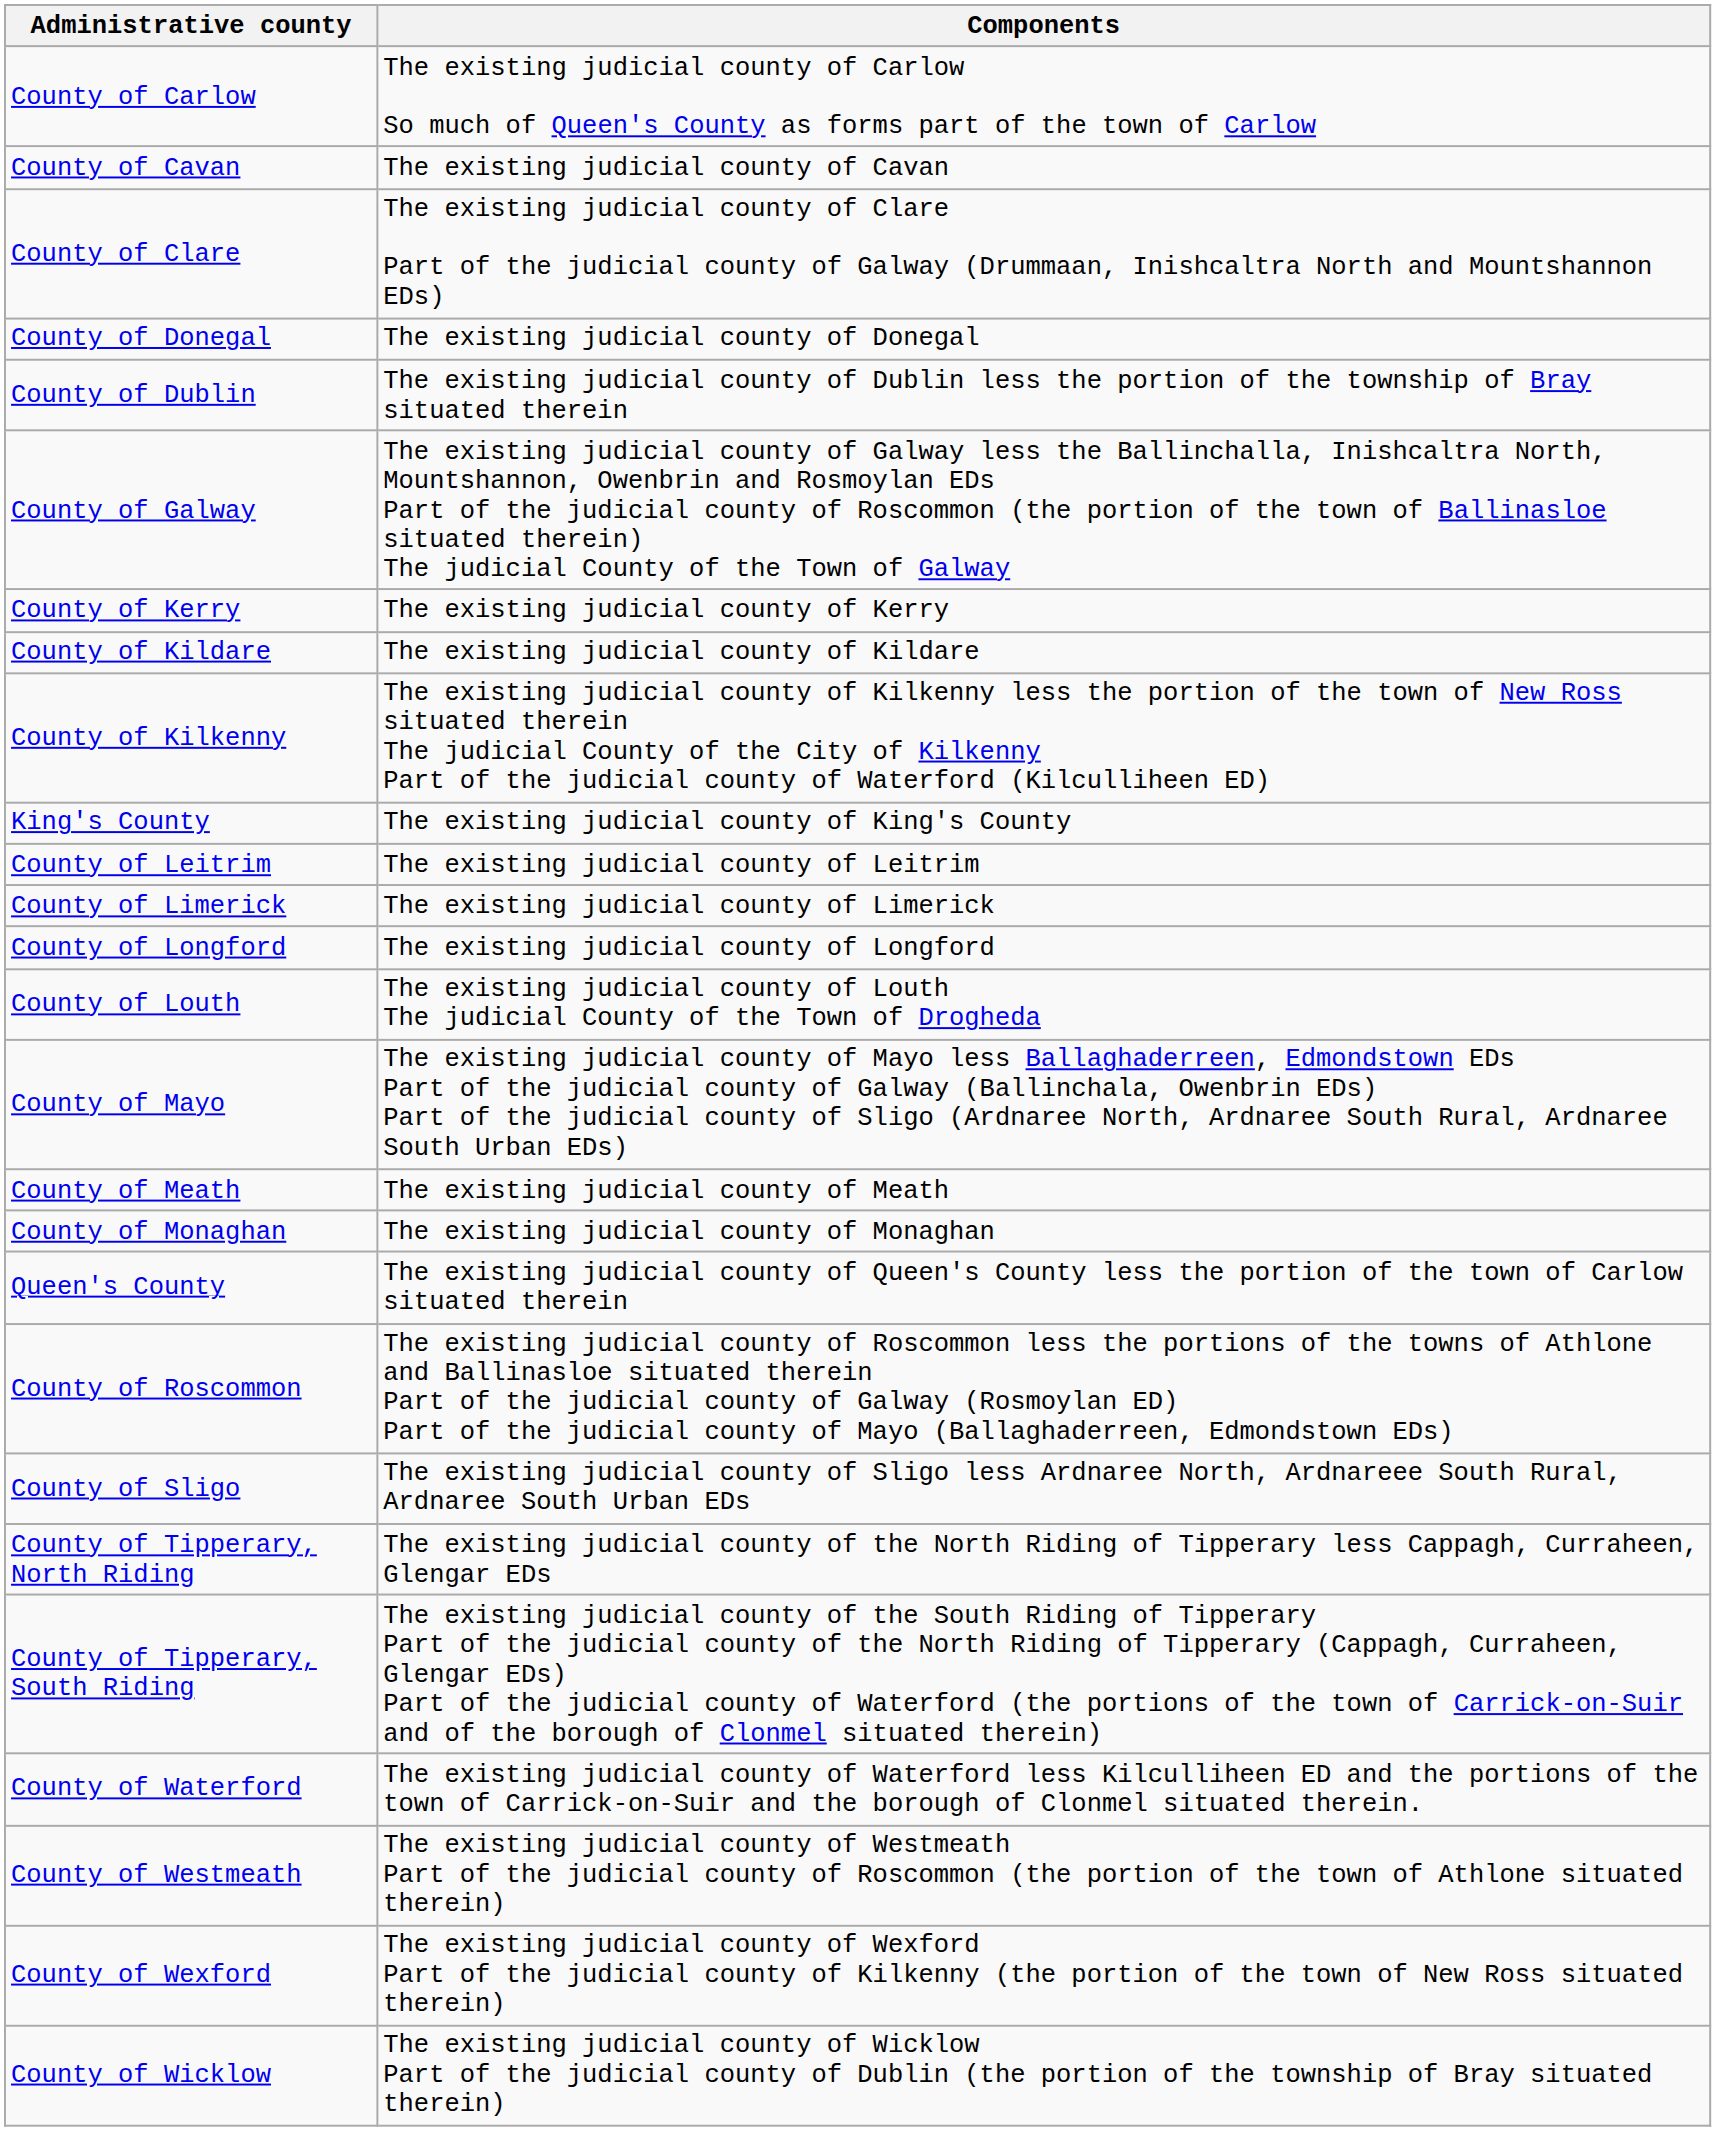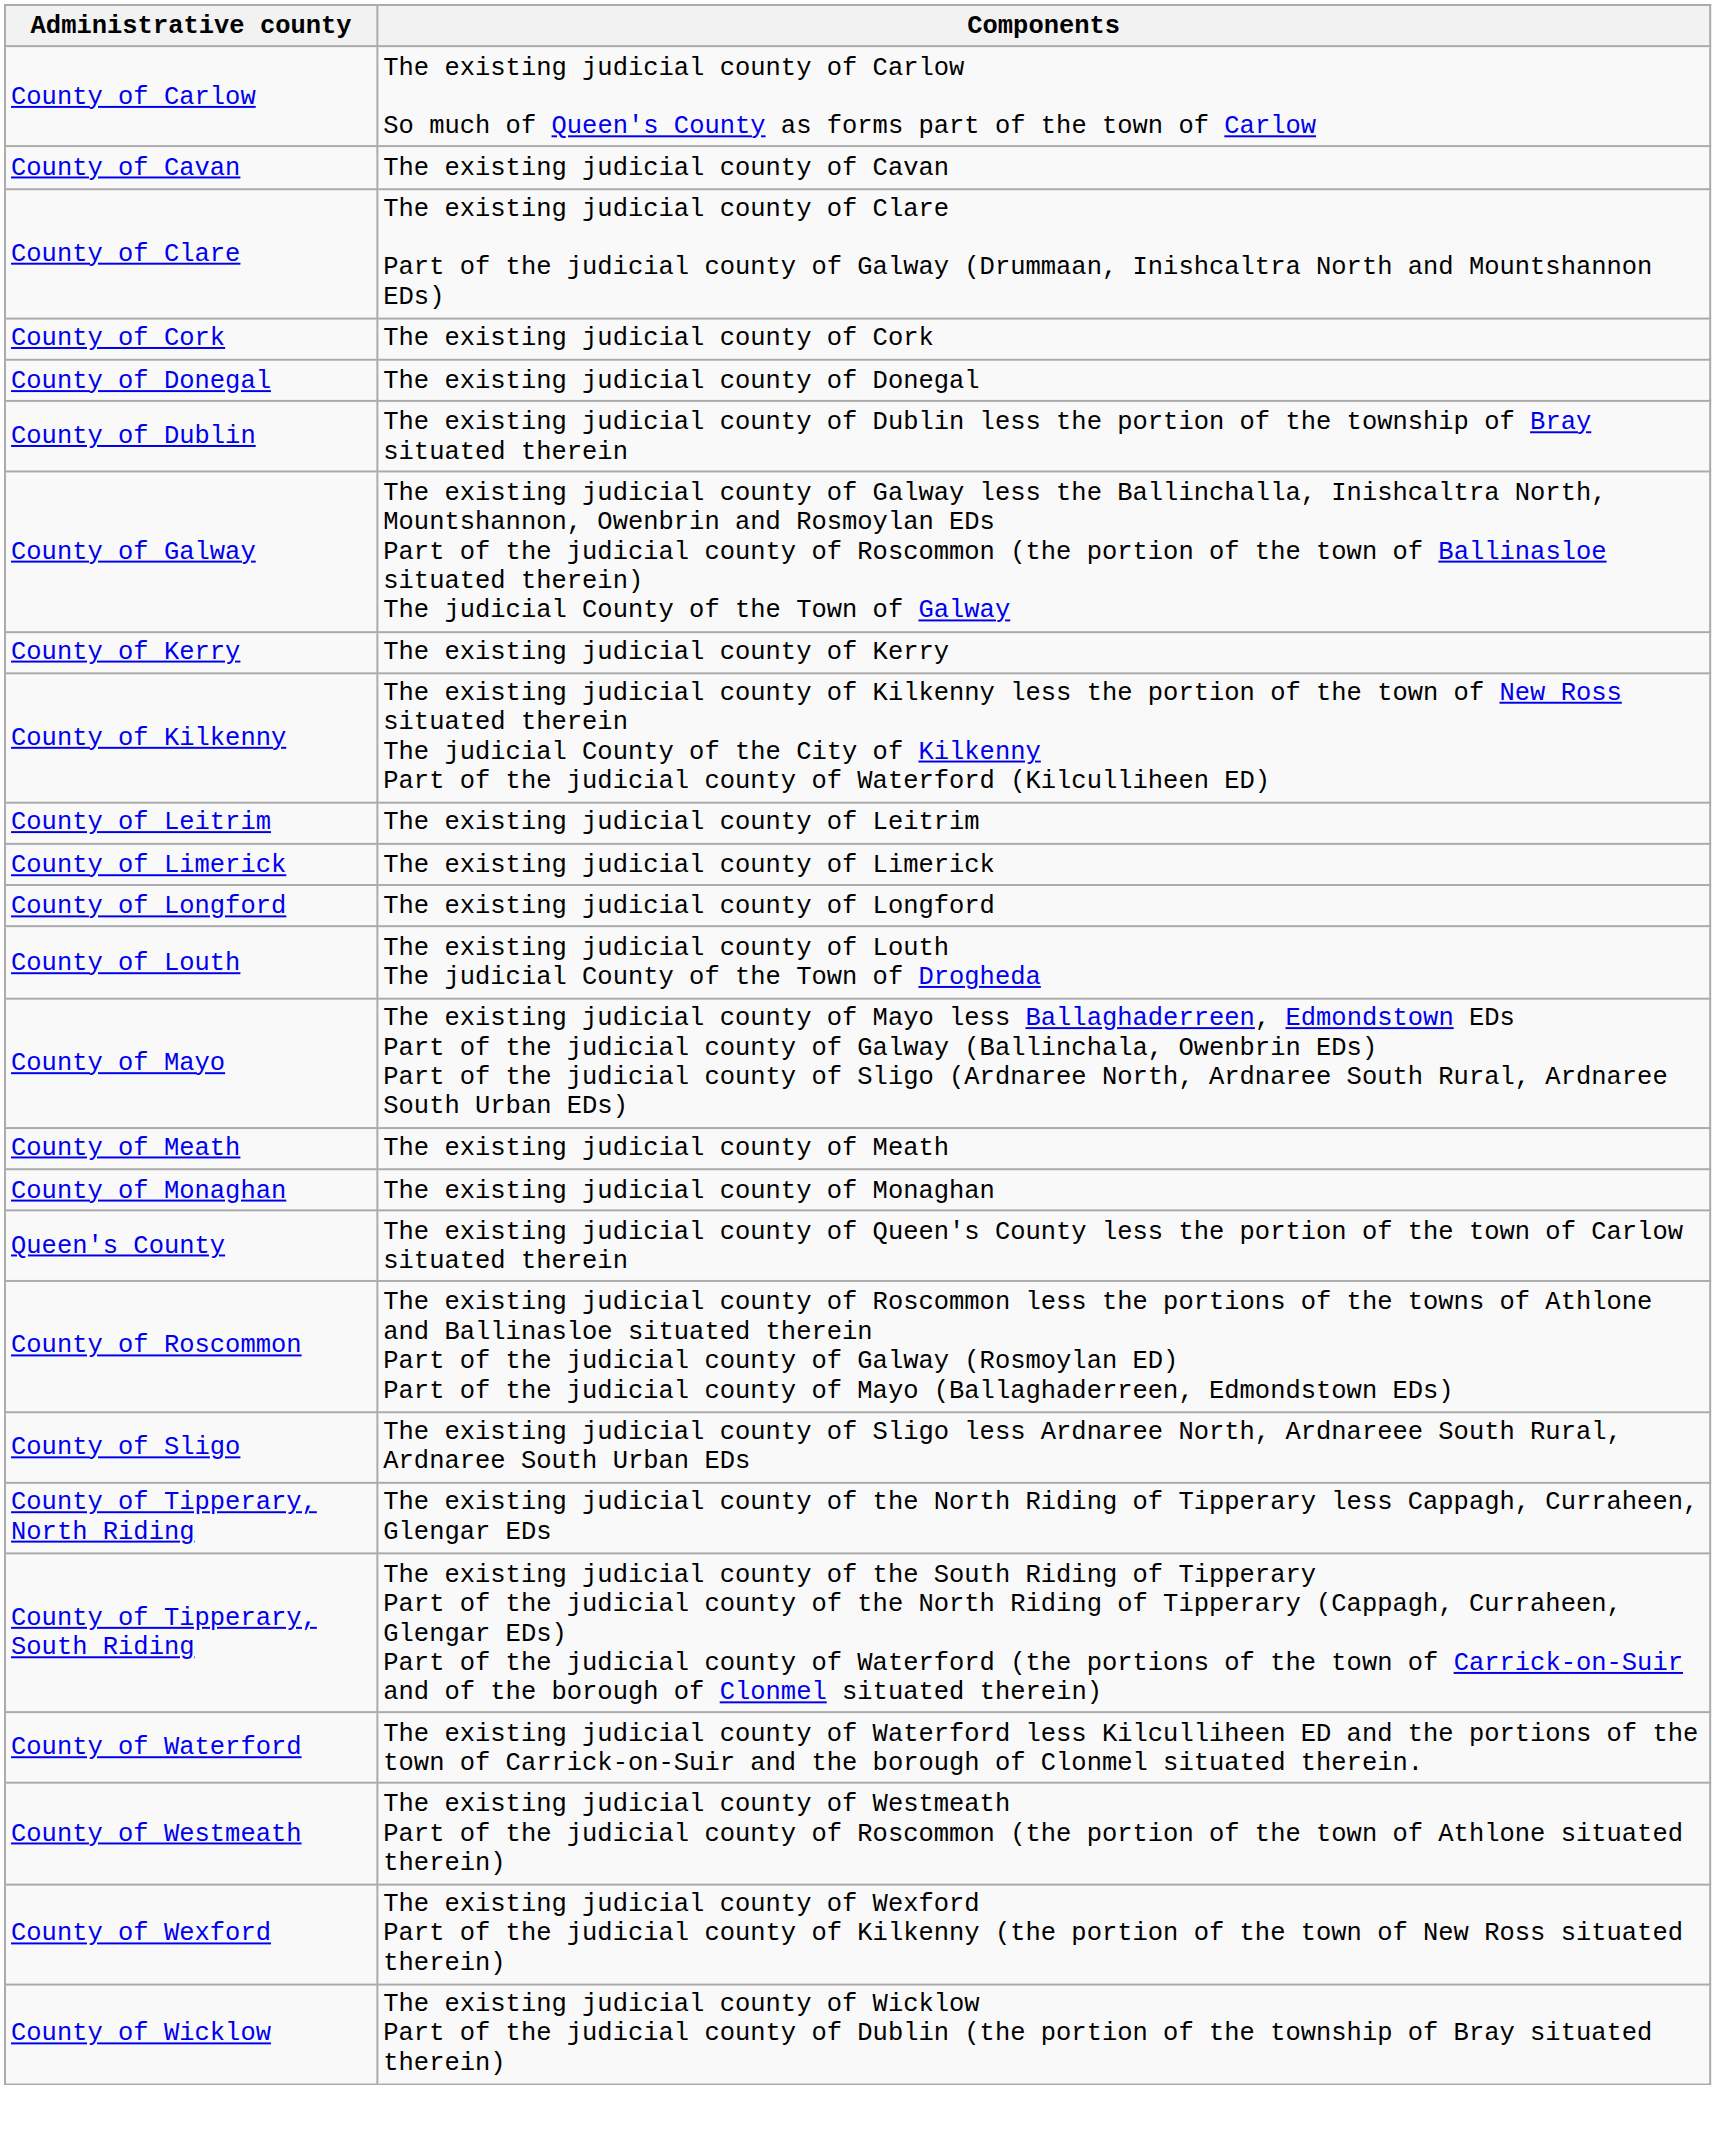 <table class="wikitable">
 <tr>
 <th>Administrative county</th>
 <th>Components</th>
 </tr>
 <tr>
 <td><a href='#'>County of Carlow</a></td>
 <td>The existing judicial county of Carlow<br><br>So much of <a href='#'>Queen's County</a> as forms part of the town of <a href='#'>Carlow</a></td>
 </tr>
 <tr>
 <td><a href='#'>County of Cavan</a></td>
 <td>The existing judicial county of Cavan</td>
 </tr>
 <tr>
 <td><a href='#'>County of Clare</a></td>
 <td>The existing judicial county of Clare<br><br>Part of the judicial county of Galway (Drummaan, Inishcaltra North and Mountshannon EDs)</td>
 </tr>
 <tr>
+<td><a href='#'>County of Cork</a></td>
+<td>The existing judicial county of Cork</td>
+</tr>
+<tr>
 <td><a href='#'>County of Donegal</a></td>
 <td>The existing judicial county of Donegal</td>
 </tr>
 <tr>
 <td><a href='#'>County of Dublin</a></td>
 <td>The existing judicial county of Dublin less the portion of the township of <a href='#'>Bray</a> situated therein</td>
 </tr>
 <tr>
 <td><a href='#'>County of Galway</a></td>
 <td>The existing judicial county of Galway less the Ballinchalla, Inishcaltra North, Mountshannon, Owenbrin and Rosmoylan EDs<br>Part of the judicial county of Roscommon (the portion of the town of <a href='#'>Ballinasloe</a> situated therein)<br>The judicial County of the Town of <a href='#'>Galway</a></td>
 </tr>
 <tr>
 <td><a href='#'>County of Kerry</a></td>
 <td>The existing judicial county of Kerry</td>
 </tr>
 <tr>
-<td><a href='#'>County of Kildare</a></td>
-<td>The existing judicial county of Kildare</td>
-</tr>
-<tr>
 <td><a href='#'>County of Kilkenny</a></td>
 <td>The existing judicial county of Kilkenny less the portion of the town of <a href='#'>New Ross</a> situated therein<br>The judicial County of the City of <a href='#'>Kilkenny</a><br>Part of the judicial county of Waterford (Kilculliheen ED)</td>
-</tr>
-<tr>
-<td><a href='#'>King's County</a></td>
-<td>The existing judicial county of King's County</td>
 </tr>
 <tr>
 <td><a href='#'>County of Leitrim</a></td>
 <td>The existing judicial county of Leitrim</td>
 </tr>
 <tr>
 <td><a href='#'>County of Limerick</a></td>
 <td>The existing judicial county of Limerick</td>
 </tr>
 <tr>
 <td><a href='#'>County of Longford</a></td>
 <td>The existing judicial county of Longford</td>
 </tr>
 <tr>
 <td><a href='#'>County of Louth</a></td>
 <td>The existing judicial county of Louth<br>The judicial County of the Town of <a href='#'>Drogheda</a></td>
 </tr>
 <tr>
 <td><a href='#'>County of Mayo</a></td>
 <td>The existing judicial county of Mayo less <a href='#'>Ballaghaderreen</a>, <a href='#'>Edmondstown</a> EDs<br>Part of the judicial county of Galway (Ballinchala, Owenbrin EDs)<br>Part of the judicial county of Sligo (Ardnaree North, Ardnaree South Rural, Ardnaree South Urban EDs)</td>
 </tr>
 <tr>
 <td><a href='#'>County of Meath</a></td>
 <td>The existing judicial county of Meath</td>
 </tr>
 <tr>
 <td><a href='#'>County of Monaghan</a></td>
 <td>The existing judicial county of Monaghan</td>
 </tr>
 <tr>
 <td><a href='#'>Queen's County</a></td>
 <td>The existing judicial county of Queen's County less the portion of the town of Carlow situated therein</td>
 </tr>
 <tr>
 <td><a href='#'>County of Roscommon</a></td>
 <td>The existing judicial county of Roscommon less the portions of the towns of Athlone and Ballinasloe situated therein<br>Part of the judicial county of Galway (Rosmoylan ED)<br>Part of the judicial county of Mayo (Ballaghaderreen, Edmondstown EDs)</td>
 </tr>
 <tr>
 <td><a href='#'>County of Sligo</a></td>
 <td>The existing judicial county of Sligo less Ardnaree North, Ardnareee South Rural, Ardnaree South Urban EDs</td>
 </tr>
 <tr>
 <td><a href='#'>County of Tipperary, North Riding</a></td>
 <td>The existing judicial county of the North Riding of Tipperary less Cappagh, Curraheen, Glengar EDs</td>
 </tr>
 <tr>
 <td><a href='#'>County of Tipperary, South Riding</a></td>
 <td>The existing judicial county of the South Riding of Tipperary<br>Part of the judicial county of the North Riding of Tipperary (Cappagh, Curraheen, Glengar EDs)<br>Part of the judicial county of Waterford (the portions of the town of <a href='#'>Carrick-on-Suir</a> and of the borough of <a href='#'>Clonmel</a> situated therein)</td>
 </tr>
 <tr>
 <td><a href='#'>County of Waterford</a></td>
 <td>The existing judicial county of Waterford less Kilculliheen ED and the portions of the town of Carrick-on-Suir and the borough of Clonmel situated therein.</td>
 </tr>
 <tr>
 <td><a href='#'>County of Westmeath</a></td>
 <td>The existing judicial county of Westmeath<br>Part of the judicial county of Roscommon (the portion of the town of Athlone situated therein)</td>
 </tr>
 <tr>
 <td><a href='#'>County of Wexford</a></td>
 <td>The existing judicial county of Wexford<br>Part of the judicial county of Kilkenny (the portion of the town of New Ross situated therein)</td>
 </tr>
 <tr>
 <td><a href='#'>County of Wicklow</a></td>
 <td>The existing judicial county of Wicklow<br>Part of the judicial county of Dublin (the portion of the township of Bray situated therein)</td>
 </tr>
 </table>
